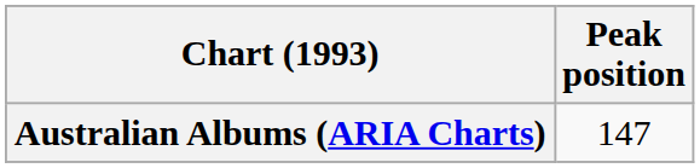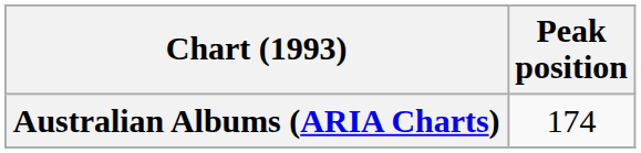 <table class="wikitable sortable plainrowheaders" style="text-align:center">
 <tr>
 <th scope="col">Chart (1993)</th>
 <th scope="col">Peak<br>position</th>
 </tr>
 <tr>
 <th scope="row">Australian Albums (<a href='#'>ARIA Charts</a>)</th>
-<td>147</td>
+<td>174</td>
 </tr>
 </table>
